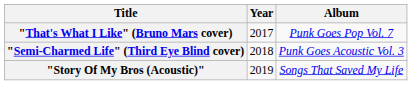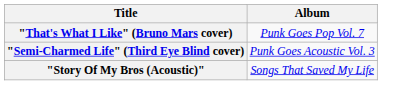 <table class="wikitable plainrowheaders" style="text-align:center;" border="1">
 <tr>
 <th scope="col">Title</th>
-<th scope="col">Year</th>
 <th scope="col">Album</th>
 </tr>
 <tr>
 <th scope="row">"<a href='#'>That's What I Like</a>" <span>(<a href='#'>Bruno Mars</a> cover)</span></th>
-<td>2017</td>
 <td><em><a href='#'>Punk Goes Pop Vol. 7</a></em></td>
 </tr>
 <tr>
 <th scope="row">"<a href='#'>Semi-Charmed Life</a>" <span>(<a href='#'>Third Eye Blind</a> cover)</span></th>
-<td>2018</td>
 <td><em><a href='#'>Punk Goes Acoustic Vol. 3</a></em></td>
 </tr>
 <tr>
 <th scope="row">"Story Of My Bros (Acoustic)"</th>
-<td>2019</td>
 <td><em><a href='#'>Songs That Saved My Life</a></em></td>
 </tr>
 </table>
